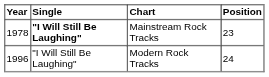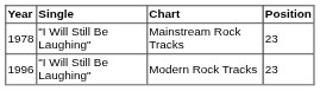 <table border=1 cellspacing=0 cellpadding=2 width="420px">
 <tr>
 <th align="left">Year</th>
 <th align="left">Single</th>
 <th align="left">Chart</th>
 <th align="left">Position</th>
 </tr>
 <tr>
 <td align="left">1978</td>
-<td align="left"><strong>"I Will Still Be Laughing"</strong></td>
+<td align="left">"I Will Still Be Laughing"</td>
 <td align="left">Mainstream Rock Tracks</td>
 <td align="left">23</td>
 </tr>
 <tr>
 <td align="left">1996</td>
 <td align="left">"I Will Still Be Laughing"</td>
 <td align="left">Modern Rock Tracks</td>
-<td align="left">24</td>
+<td align="left">23</td>
 </tr>
 <tr>
 </tr>
 </table>
